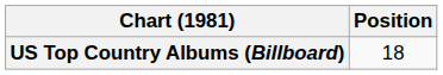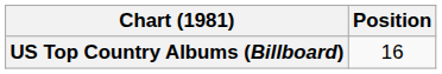 <table class="wikitable plainrowheaders" style="text-align:center">
 <tr>
 <th scope="col">Chart (1981)</th>
 <th scope="col">Position</th>
 </tr>
 <tr>
 <th scope="row">US Top Country Albums (<em>Billboard</em>)</th>
-<td>18</td>
+<td>16</td>
 </tr>
 </table>
